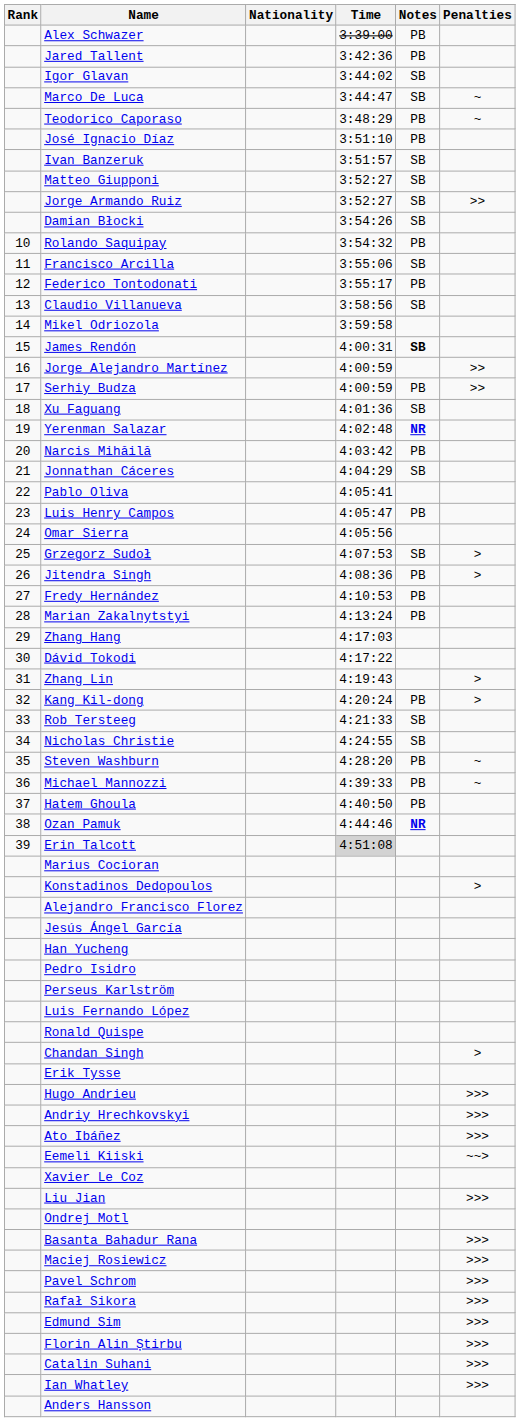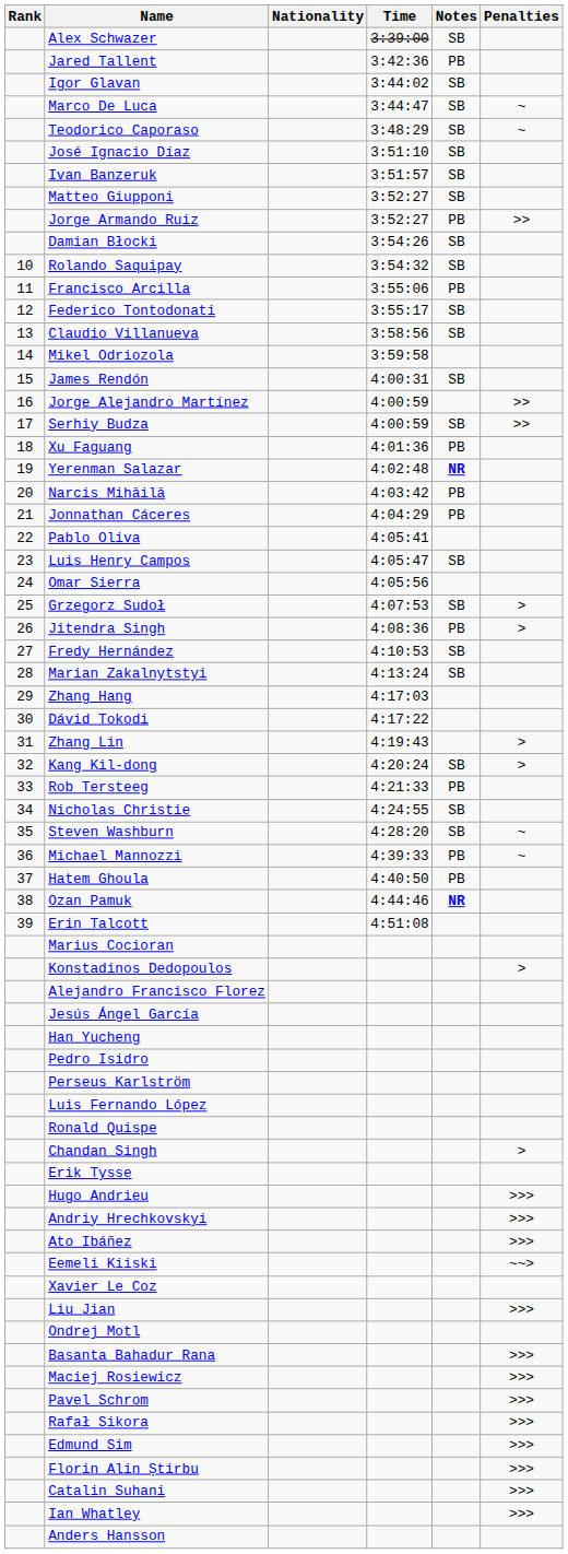 <table class="wikitable sortable" style="text-align:center">
 <tr>
 <th>Rank</th>
 <th>Name</th>
 <th>Nationality</th>
 <th>Time</th>
 <th>Notes</th>
 <th>Penalties</th>
 </tr>
 <tr>
 <td><s>  </s></td>
 <td align=left><a href='#'>Alex Schwazer</a></td>
 <td align=left></td>
 <td><s>3:39:00 </s></td>
-<td>PB</td>
+<td>SB</td>
 <td></td>
 </tr>
 <tr>
 <td></td>
 <td align=left><a href='#'>Jared Tallent</a></td>
 <td align=left></td>
 <td>3:42:36</td>
 <td>PB</td>
 <td></td>
 </tr>
 <tr>
 <td></td>
 <td align=left><a href='#'>Igor Glavan</a></td>
 <td align=left></td>
 <td>3:44:02</td>
 <td>SB</td>
 <td></td>
 </tr>
 <tr>
 <td></td>
 <td align=left><a href='#'>Marco De Luca</a></td>
 <td align=left></td>
 <td>3:44:47</td>
 <td>SB</td>
 <td>~</td>
 </tr>
 <tr>
 <td></td>
 <td align=left><a href='#'>Teodorico Caporaso</a></td>
 <td align=left></td>
 <td>3:48:29</td>
-<td>PB</td>
+<td>SB</td>
 <td>~</td>
 </tr>
 <tr>
 <td></td>
 <td align=left><a href='#'>José Ignacio Díaz</a></td>
 <td align=left></td>
 <td>3:51:10</td>
-<td>PB</td>
+<td>SB</td>
 <td></td>
 </tr>
 <tr>
 <td></td>
 <td align=left><a href='#'>Ivan Banzeruk</a></td>
 <td align=left></td>
 <td>3:51:57</td>
 <td>SB</td>
 <td></td>
 </tr>
 <tr>
 <td></td>
 <td align=left><a href='#'>Matteo Giupponi</a></td>
 <td align=left></td>
 <td>3:52:27</td>
 <td>SB</td>
 <td></td>
 </tr>
 <tr>
 <td></td>
 <td align=left><a href='#'>Jorge Armando Ruiz</a></td>
 <td align=left></td>
 <td>3:52:27</td>
-<td>SB</td>
+<td>PB</td>
 <td>>></td>
 </tr>
 <tr>
 <td></td>
 <td align=left><a href='#'>Damian Błocki</a></td>
 <td align=left></td>
 <td>3:54:26</td>
 <td>SB</td>
 <td></td>
 </tr>
 <tr>
 <td>10</td>
 <td align=left><a href='#'>Rolando Saquipay</a></td>
 <td align=left></td>
 <td>3:54:32</td>
-<td>PB</td>
+<td>SB</td>
 <td></td>
 </tr>
 <tr>
 <td>11</td>
 <td align=left><a href='#'>Francisco Arcilla</a></td>
 <td align=left></td>
 <td>3:55:06</td>
-<td>SB</td>
+<td>PB</td>
 <td></td>
 </tr>
 <tr>
 <td>12</td>
 <td align=left><a href='#'>Federico Tontodonati</a></td>
 <td align=left></td>
 <td>3:55:17</td>
-<td>PB</td>
+<td>SB</td>
 <td></td>
 </tr>
 <tr>
 <td>13</td>
 <td align=left><a href='#'>Claudio Villanueva</a></td>
 <td align=left></td>
 <td>3:58:56</td>
 <td>SB</td>
 <td></td>
 </tr>
 <tr>
 <td>14</td>
 <td align=left><a href='#'>Mikel Odriozola</a></td>
 <td align=left></td>
 <td>3:59:58</td>
 <td></td>
 <td></td>
 </tr>
 <tr>
 <td>15</td>
 <td align=left><a href='#'>James Rendón</a></td>
 <td align=left></td>
 <td>4:00:31</td>
-<td><strong>SB</strong></td>
+<td>SB</td>
 <td></td>
 </tr>
 <tr>
 <td>16</td>
 <td align=left><a href='#'>Jorge Alejandro Martínez</a></td>
 <td align=left></td>
 <td>4:00:59</td>
 <td></td>
 <td>>></td>
 </tr>
 <tr>
 <td>17</td>
 <td align=left><a href='#'>Serhiy Budza</a></td>
 <td align=left></td>
 <td>4:00:59</td>
-<td>PB</td>
+<td>SB</td>
 <td>>></td>
 </tr>
 <tr>
 <td>18</td>
 <td align=left><a href='#'>Xu Faguang</a></td>
 <td align=left></td>
 <td>4:01:36</td>
-<td>SB</td>
+<td>PB</td>
 <td></td>
 </tr>
 <tr>
 <td>19</td>
 <td align=left><a href='#'>Yerenman Salazar</a></td>
 <td align=left></td>
 <td>4:02:48</td>
 <td><strong><a href='#'>NR</a></strong></td>
 <td></td>
 </tr>
 <tr>
 <td>20</td>
 <td align=left><a href='#'>Narcis Mihăilă</a></td>
 <td align=left></td>
 <td>4:03:42</td>
 <td>PB</td>
 <td></td>
 </tr>
 <tr>
 <td>21</td>
 <td align=left><a href='#'>Jonnathan Cáceres</a></td>
 <td align=left></td>
 <td>4:04:29</td>
-<td>SB</td>
+<td>PB</td>
 <td></td>
 </tr>
 <tr>
 <td>22</td>
 <td align=left><a href='#'>Pablo Oliva</a></td>
 <td align=left></td>
 <td>4:05:41</td>
 <td></td>
 <td></td>
 </tr>
 <tr>
 <td>23</td>
 <td align=left><a href='#'>Luis Henry Campos</a></td>
 <td align=left></td>
 <td>4:05:47</td>
-<td>PB</td>
+<td>SB</td>
 <td></td>
 </tr>
 <tr>
 <td>24</td>
 <td align=left><a href='#'>Omar Sierra</a></td>
 <td align=left></td>
 <td>4:05:56</td>
 <td></td>
 <td></td>
 </tr>
 <tr>
 <td>25</td>
 <td align=left><a href='#'>Grzegorz Sudoł</a></td>
 <td align=left></td>
 <td>4:07:53</td>
 <td>SB</td>
 <td>></td>
 </tr>
 <tr>
 <td>26</td>
 <td align=left><a href='#'>Jitendra Singh</a></td>
 <td align=left></td>
 <td>4:08:36</td>
 <td>PB</td>
 <td>></td>
 </tr>
 <tr>
 <td>27</td>
 <td align=left><a href='#'>Fredy Hernández</a></td>
 <td align=left></td>
 <td>4:10:53</td>
-<td>PB</td>
+<td>SB</td>
 <td></td>
 </tr>
 <tr>
 <td>28</td>
 <td align=left><a href='#'>Marian Zakalnytstyi</a></td>
 <td align=left></td>
 <td>4:13:24</td>
-<td>PB</td>
+<td>SB</td>
 <td></td>
 </tr>
 <tr>
 <td>29</td>
 <td align=left><a href='#'>Zhang Hang</a></td>
 <td align=left></td>
 <td>4:17:03</td>
 <td></td>
 <td></td>
 </tr>
 <tr>
 <td>30</td>
 <td align=left><a href='#'>Dávid Tokodi</a></td>
 <td align=left></td>
 <td>4:17:22</td>
 <td></td>
 <td></td>
 </tr>
 <tr>
 <td>31</td>
 <td align=left><a href='#'>Zhang Lin</a></td>
 <td align=left></td>
 <td>4:19:43</td>
 <td></td>
 <td>></td>
 </tr>
 <tr>
 <td>32</td>
 <td align=left><a href='#'>Kang Kil-dong</a></td>
 <td align=left></td>
 <td>4:20:24</td>
-<td>PB</td>
+<td>SB</td>
 <td>></td>
 </tr>
 <tr>
 <td>33</td>
 <td align=left><a href='#'>Rob Tersteeg</a></td>
 <td align=left></td>
 <td>4:21:33</td>
-<td>SB</td>
+<td>PB</td>
 <td></td>
 </tr>
 <tr>
 <td>34</td>
 <td align=left><a href='#'>Nicholas Christie</a></td>
 <td align=left></td>
 <td>4:24:55</td>
 <td>SB</td>
 <td></td>
 </tr>
 <tr>
 <td>35</td>
 <td align=left><a href='#'>Steven Washburn</a></td>
 <td align=left></td>
 <td>4:28:20</td>
-<td>PB</td>
+<td>SB</td>
 <td>~</td>
 </tr>
 <tr>
 <td>36</td>
 <td align=left><a href='#'>Michael Mannozzi</a></td>
 <td align=left></td>
 <td>4:39:33</td>
 <td>PB</td>
 <td>~</td>
 </tr>
 <tr>
 <td>37</td>
 <td align=left><a href='#'>Hatem Ghoula</a></td>
 <td align=left></td>
 <td>4:40:50</td>
 <td>PB</td>
 <td></td>
 </tr>
 <tr>
 <td>38</td>
 <td align=left><a href='#'>Ozan Pamuk</a></td>
 <td align=left></td>
 <td>4:44:46</td>
 <td><strong><a href='#'>NR</a></strong></td>
 <td></td>
 </tr>
 <tr>
 <td>39</td>
 <td align=left><a href='#'>Erin Talcott</a></td>
 <td align=left></td>
-<td style="background: lightgrey;">4:51:08</td>
+<td>4:51:08</td>
 <td></td>
 <td></td>
 </tr>
 <tr>
 <td></td>
 <td align=left><a href='#'>Marius Cocioran</a></td>
 <td align=left></td>
 <td></td>
 <td></td>
 <td></td>
 </tr>
 <tr>
 <td></td>
 <td align=left><a href='#'>Konstadinos Dedopoulos</a></td>
 <td align=left></td>
 <td></td>
 <td></td>
 <td>></td>
 </tr>
 <tr>
 <td></td>
 <td align=left><a href='#'>Alejandro Francisco Florez</a></td>
 <td align=left></td>
 <td></td>
 <td></td>
 <td></td>
 </tr>
 <tr>
 <td></td>
 <td align=left><a href='#'>Jesús Ángel García</a></td>
 <td align=left></td>
 <td></td>
 <td></td>
 <td></td>
 </tr>
 <tr>
 <td></td>
 <td align=left><a href='#'>Han Yucheng</a></td>
 <td align=left></td>
 <td></td>
 <td></td>
 <td></td>
 </tr>
 <tr>
 <td></td>
 <td align=left><a href='#'>Pedro Isidro</a></td>
 <td align=left></td>
 <td></td>
 <td></td>
 <td></td>
 </tr>
 <tr>
 <td></td>
 <td align=left><a href='#'>Perseus Karlström</a></td>
 <td align=left></td>
 <td></td>
 <td></td>
 <td></td>
 </tr>
 <tr>
 <td></td>
 <td align=left><a href='#'>Luis Fernando López</a></td>
 <td align=left></td>
 <td></td>
 <td></td>
 <td></td>
 </tr>
 <tr>
 <td></td>
 <td align=left><a href='#'>Ronald Quispe</a></td>
 <td align=left></td>
 <td></td>
 <td></td>
 <td></td>
 </tr>
 <tr>
 <td></td>
 <td align=left><a href='#'>Chandan Singh</a></td>
 <td align=left></td>
 <td></td>
 <td></td>
 <td>></td>
 </tr>
 <tr>
 <td></td>
 <td align=left><a href='#'>Erik Tysse</a></td>
 <td align=left></td>
 <td></td>
 <td></td>
 <td></td>
 </tr>
 <tr>
 <td></td>
 <td align=left><a href='#'>Hugo Andrieu</a></td>
 <td align=left></td>
 <td></td>
 <td></td>
 <td>>>></td>
 </tr>
 <tr>
 <td></td>
 <td align=left><a href='#'>Andriy Hrechkovskyi</a></td>
 <td align=left></td>
 <td></td>
 <td></td>
 <td>>>></td>
 </tr>
 <tr>
 <td></td>
 <td align=left><a href='#'>Ato Ibáñez</a></td>
 <td align=left></td>
 <td></td>
 <td></td>
 <td>>>></td>
 </tr>
 <tr>
 <td></td>
 <td align=left><a href='#'>Eemeli Kiiski</a></td>
 <td align=left></td>
 <td></td>
 <td></td>
 <td>~~></td>
 </tr>
 <tr>
 <td></td>
 <td align=left><a href='#'>Xavier Le Coz</a></td>
 <td align=left></td>
 <td></td>
 <td></td>
 <td></td>
 </tr>
 <tr>
 <td></td>
 <td align=left><a href='#'>Liu Jian</a></td>
 <td align=left></td>
 <td></td>
 <td></td>
 <td>>>></td>
 </tr>
 <tr>
 <td></td>
 <td align=left><a href='#'>Ondrej Motl</a></td>
 <td align=left></td>
 <td></td>
 <td></td>
 <td></td>
 </tr>
 <tr>
 <td></td>
 <td align=left><a href='#'>Basanta Bahadur Rana</a></td>
 <td align=left></td>
 <td></td>
 <td></td>
 <td>>>></td>
 </tr>
 <tr>
 <td></td>
 <td align=left><a href='#'>Maciej Rosiewicz</a></td>
 <td align=left></td>
 <td></td>
 <td></td>
 <td>>>></td>
 </tr>
 <tr>
 <td></td>
 <td align=left><a href='#'>Pavel Schrom</a></td>
 <td align=left></td>
 <td></td>
 <td></td>
 <td>>>></td>
 </tr>
 <tr>
 <td></td>
 <td align=left><a href='#'>Rafał Sikora</a></td>
 <td align=left></td>
 <td></td>
 <td></td>
 <td>>>></td>
 </tr>
 <tr>
 <td></td>
 <td align=left><a href='#'>Edmund Sim</a></td>
 <td align=left></td>
 <td></td>
 <td></td>
 <td>>>></td>
 </tr>
 <tr>
 <td></td>
 <td align=left><a href='#'>Florin Alin Știrbu</a></td>
 <td align=left></td>
 <td></td>
 <td></td>
 <td>>>></td>
 </tr>
 <tr>
 <td></td>
 <td align=left><a href='#'>Catalin Suhani</a></td>
 <td align=left></td>
 <td></td>
 <td></td>
 <td>>>></td>
 </tr>
 <tr>
 <td></td>
 <td align=left><a href='#'>Ian Whatley</a></td>
 <td align=left></td>
 <td></td>
 <td></td>
 <td>>>></td>
 </tr>
 <tr>
 <td></td>
 <td align=left><a href='#'>Anders Hansson</a></td>
 <td align=left></td>
 <td></td>
 <td></td>
 <td></td>
 </tr>
 </table>
